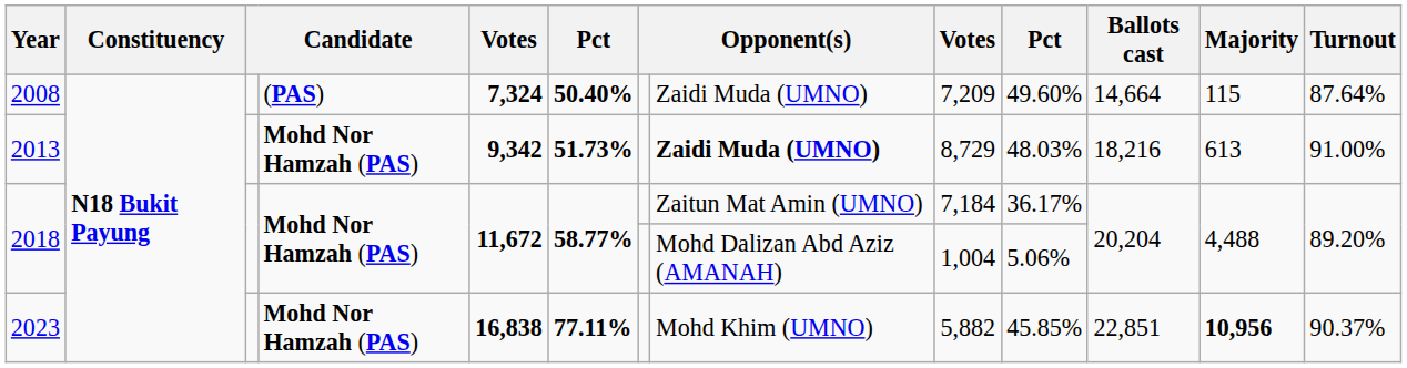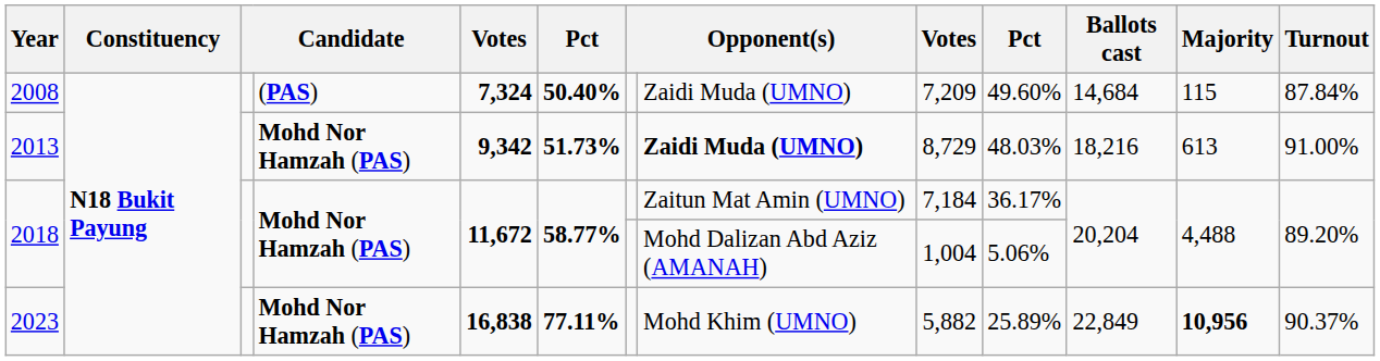 <table class="wikitable" style="margin:0.5em ; font-size:95%">
 <tr>
 <th>Year</th>
 <th>Constituency</th>
 <th colspan=2>Candidate</th>
 <th>Votes</th>
 <th>Pct</th>
 <th colspan=2>Opponent(s)</th>
 <th>Votes</th>
 <th>Pct</th>
 <th>Ballots cast</th>
 <th>Majority</th>
 <th>Turnout</th>
 </tr>
 <tr>
 <td><a href='#'>2008</a></td>
 <td rowspan=5><strong>N18 <a href='#'>Bukit Payung</a></strong></td>
 <td></td>
 <td> (<a href='#'><strong>PAS</strong></a>)</td>
 <td align="right"><strong>7,324</strong></td>
 <td><strong>50.40%</strong></td>
 <td></td>
 <td>Zaidi Muda (<a href='#'>UMNO</a>)</td>
 <td align="right">7,209</td>
 <td>49.60%</td>
-<td>14,664</td>
+<td>14,684</td>
 <td>115</td>
-<td>87.64%</td>
+<td>87.84%</td>
 </tr>
 <tr>
 <td><a href='#'>2013</a></td>
 <td></td>
 <td><strong>Mohd Nor Hamzah</strong> (<a href='#'><strong>PAS</strong></a>)</td>
 <td align="right"><strong>9,342</strong></td>
 <td><strong>51.73%</strong></td>
 <td></td>
 <td><strong>Zaidi Muda (<a href='#'>UMNO</a>)</strong></td>
 <td align="right">8,729</td>
 <td>48.03%</td>
 <td>18,216</td>
 <td>613</td>
 <td>91.00%</td>
 </tr>
 <tr>
 <td rowspan=2><a href='#'>2018</a></td>
 <td rowspan=2 ></td>
 <td rowspan=2><strong>Mohd Nor Hamzah</strong> (<a href='#'><strong>PAS</strong></a>)</td>
 <td rowspan=2 align="right"><strong>11,672</strong></td>
 <td rowspan=2><strong>58.77%</strong></td>
 <td></td>
 <td>Zaitun Mat Amin (<a href='#'>UMNO</a>)</td>
 <td align="right">7,184</td>
 <td>36.17%</td>
 <td rowspan=2>20,204</td>
 <td rowspan=2>4,488</td>
 <td rowspan=2>89.20%</td>
 </tr>
 <tr>
 <td></td>
 <td>Mohd Dalizan Abd Aziz (<a href='#'>AMANAH</a>)</td>
 <td align="right">1,004</td>
 <td>5.06%</td>
 </tr>
 <tr>
 <td><a href='#'>2023</a></td>
 <td></td>
 <td><strong>Mohd Nor Hamzah</strong> (<a href='#'><strong>PAS</strong></a>)</td>
 <td align="right"><strong>16,838</strong></td>
 <td><strong>77.11%</strong></td>
 <td></td>
 <td>Mohd Khim (<a href='#'>UMNO</a>)</td>
 <td align="right">5,882</td>
-<td>45.85%</td>
-<td>22,851</td>
+<td>25.89%</td>
+<td>22,849</td>
 <td><strong>10,956</strong></td>
 <td>90.37%</td>
 </tr>
 </table>
